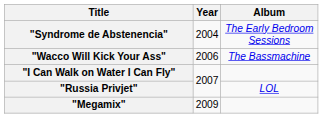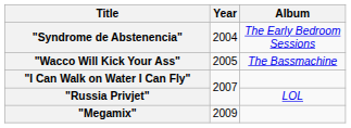 <table class="wikitable plainrowheaders" style="text-align:center;">
 <tr>
 <th scope="col" style="width:18em;">Title</th>
 <th scope="col" style="width:1em;">Year</th>
 <th scope="col" style="width:9em;">Album</th>
 </tr>
 <tr>
 <th scope="row">"Syndrome de Abstenencia"</th>
 <td>2004</td>
 <td><em><a href='#'>The Early Bedroom Sessions</a></em></td>
 </tr>
 <tr>
 <th scope="row">"Wacco Will Kick Your Ass"</th>
-<td>2006</td>
+<td>2005</td>
 <td><em><a href='#'>The Bassmachine</a></em></td>
 </tr>
 <tr>
 <th scope="row">"I Can Walk on Water I Can Fly"</th>
 <td rowspan="2">2007</td>
 <td></td>
 </tr>
 <tr>
 <th scope="row">"Russia Privjet"</th>
 <td><em><a href='#'>LOL</a></em></td>
 </tr>
 <tr>
 <th scope="row">"Megamix"</th>
 <td>2009</td>
 <td></td>
 </tr>
 </table>
